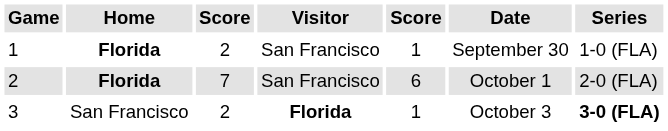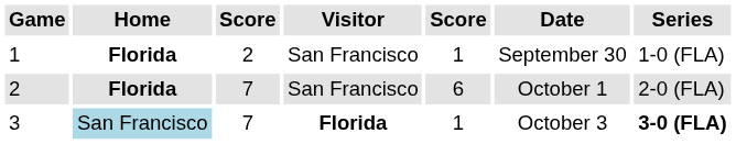 <table border="0" cellspacing="3" cellpadding="3">
 <tr style="background: #e3e3e3;">
 <th>Game</th>
 <th>Home</th>
 <th>Score</th>
 <th>Visitor</th>
 <th>Score</th>
 <th>Date</th>
 <th>Series</th>
 </tr>
 <tr>
 <td>1</td>
 <td align="center"><strong>Florida</strong></td>
 <td align="center">2</td>
 <td align="center">San Francisco</td>
 <td align="center">1</td>
 <td align="center">September 30</td>
 <td>1-0 (FLA)</td>
 </tr>
 <tr style="background: #e3e3e3;">
 <td>2</td>
 <td align="center"><strong>Florida</strong></td>
 <td align="center">7</td>
 <td align="center">San Francisco</td>
 <td align="center">6</td>
 <td align="center">October 1</td>
 <td>2-0 (FLA)</td>
 </tr>
 <tr>
 <td>3</td>
-<td align="center">San Francisco</td>
-<td align="center">2</td>
+<td align="center" style="background: lightblue;">San Francisco</td>
+<td align="center">7</td>
 <td align="center"><strong>Florida</strong></td>
 <td align="center">1</td>
 <td align="center">October 3</td>
 <td><strong>3-0 (FLA)</strong></td>
 </tr>
 </table>
